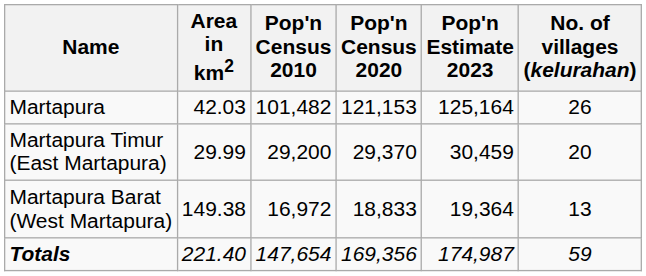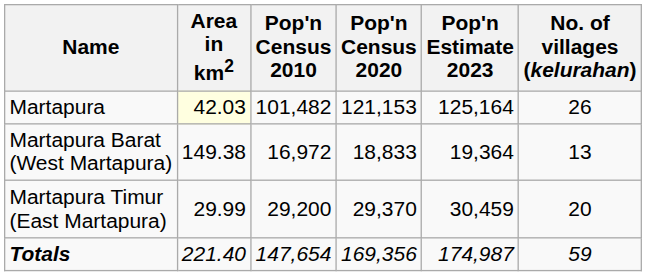 <table class="sortable wikitable">
 <tr>
 <th>Name</th>
 <th>Area <br>in<br>km<sup>2</sup></th>
 <th>Pop'n<br>Census<br>2010</th>
 <th>Pop'n<br>Census<br>2020</th>
 <th>Pop'n<br>Estimate <br> 2023</th>
 <th>No. of <br> villages <br>(<em>kelurahan</em>)</th>
 </tr>
 <tr>
 <td>Martapura</td>
-<td align="right">42.03</td>
+<td align="right" style="background: lightyellow;">42.03</td>
 <td align="right">101,482</td>
 <td align="right">121,153</td>
 <td align="right">125,164</td>
 <td align="center">26</td>
+</tr>
+<tr>
+<td>Martapura Barat <br>(West Martapura)</td>
+<td align="right">149.38</td>
+<td align="right">16,972</td>
+<td align="right">18,833</td>
+<td align="right">19,364</td>
+<td align="center">13</td>
 </tr>
 <tr>
 <td>Martapura Timur <br>(East Martapura)</td>
 <td align="right">29.99</td>
 <td align="right">29,200</td>
 <td align="right">29,370</td>
 <td align="right">30,459</td>
 <td align="center">20</td>
 </tr>
 <tr>
-<td>Martapura Barat <br>(West Martapura)</td>
-<td align="right">149.38</td>
-<td align="right">16,972</td>
-<td align="right">18,833</td>
-<td align="right">19,364</td>
-<td align="center">13</td>
-</tr>
-<tr>
 <td><strong><em>Totals</em></strong></td>
 <td align="right"><em>221.40</em></td>
 <td align="right"><em>147,654</em></td>
 <td align="right"><em>169,356</em></td>
 <td align="right"><em>174,987</em></td>
 <td align="center"><em>59</em></td>
 </tr>
 </table>
